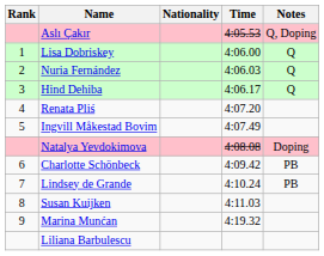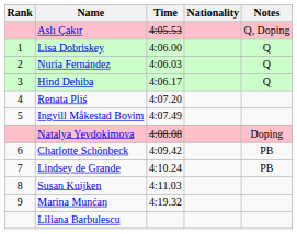 <table class="wikitable sortable" style="text-align:center">
 <tr>
 <th>Rank</th>
 <th>Name</th>
+<th>Time</th>
 <th>Nationality</th>
-<th>Time</th>
 <th>Notes</th>
 </tr>
 <tr bgcolor=pink>
 <td></td>
 <td align="left"><a href='#'>Aslı Çakır</a></td>
+<td><s>4:05.53 </s></td>
 <td align=left></td>
-<td><s>4:05.53 </s></td>
 <td>Q, Doping</td>
 </tr>
 <tr bgcolor=ccffcc>
 <td>1</td>
 <td align="left"><a href='#'>Lisa Dobriskey</a></td>
+<td>4:06.00</td>
 <td align=left></td>
-<td>4:06.00</td>
 <td>Q</td>
 </tr>
 <tr bgcolor=ccffcc>
 <td>2</td>
 <td align="left"><a href='#'>Nuria Fernández</a></td>
+<td>4:06.03</td>
 <td align=left></td>
-<td>4:06.03</td>
 <td>Q</td>
 </tr>
 <tr bgcolor=ccffcc>
 <td>3</td>
 <td align="left"><a href='#'>Hind Dehiba</a></td>
+<td>4:06.17</td>
 <td align=left></td>
-<td>4:06.17</td>
 <td>Q</td>
 </tr>
 <tr>
 <td>4</td>
 <td align="left"><a href='#'>Renata Pliś</a></td>
+<td>4:07.20</td>
 <td align=left></td>
-<td>4:07.20</td>
 <td></td>
 </tr>
 <tr>
 <td>5</td>
 <td align="left"><a href='#'>Ingvill Måkestad Bovim</a></td>
+<td>4:07.49</td>
 <td align=left></td>
-<td>4:07.49</td>
 <td></td>
 </tr>
 <tr bgcolor=pink>
 <td></td>
 <td align="left"><a href='#'>Natalya Yevdokimova</a></td>
+<td><s>4:08.08 </s></td>
 <td align=left></td>
-<td><s>4:08.08 </s></td>
 <td>Doping</td>
 </tr>
 <tr>
 <td>6</td>
 <td align="left"><a href='#'>Charlotte Schönbeck</a></td>
+<td>4:09.42</td>
 <td align=left></td>
-<td>4:09.42</td>
 <td>PB</td>
 </tr>
 <tr>
 <td>7</td>
 <td align="left"><a href='#'>Lindsey de Grande</a></td>
+<td>4:10.24</td>
 <td align=left></td>
-<td>4:10.24</td>
 <td>PB</td>
 </tr>
 <tr>
 <td>8</td>
 <td align="left"><a href='#'>Susan Kuijken</a></td>
+<td>4:11.03</td>
 <td align=left></td>
-<td>4:11.03</td>
 <td></td>
 </tr>
 <tr>
 <td>9</td>
 <td align="left"><a href='#'>Marina Munćan</a></td>
+<td>4:19.32</td>
 <td align=left></td>
-<td>4:19.32</td>
 <td></td>
 </tr>
 <tr>
 <td></td>
 <td align="left"><a href='#'>Liliana Barbulescu</a></td>
+<td></td>
 <td align=left></td>
-<td></td>
 <td></td>
 </tr>
 </table>
